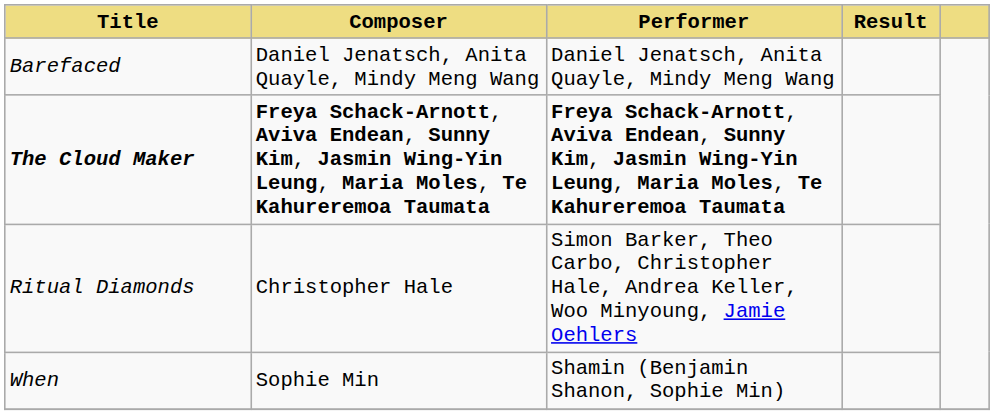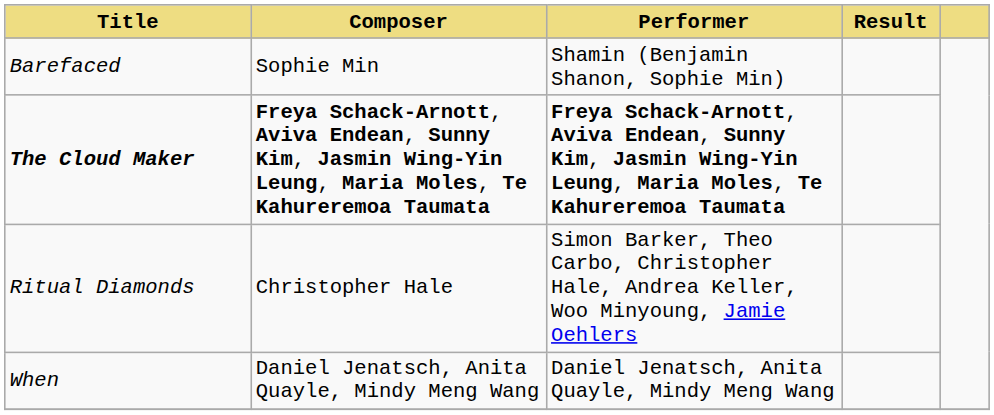 <table class="wikitable" width=100%>
 <tr>
 <th style="width:25%;background:#EEDD82;">Title</th>
 <th style="width:30%;background:#EEDD82;">Composer</th>
 <th style="width:30%;background:#EEDD82;">Performer</th>
 <th style="width:10%;background:#EEDD82;">Result</th>
 <th style="width:5%;background:#EEDD82;"></th>
 </tr>
 <tr>
 <td><em>Barefaced</em></td>
-<td>Daniel Jenatsch, Anita Quayle, Mindy Meng Wang</td>
-<td>Daniel Jenatsch, Anita Quayle, Mindy Meng Wang</td>
+<td>Sophie Min</td>
+<td>Shamin (Benjamin Shanon, Sophie Min)</td>
 <td></td>
 <td rowspan="4"></td>
 </tr>
 <tr>
 <td><strong><em>The Cloud Maker</em></strong></td>
 <td><strong>Freya Schack-Arnott</strong>, <strong>Aviva Endean</strong>, <strong>Sunny Kim</strong>, <strong>Jasmin Wing-Yin Leung</strong>, <strong>Maria Moles</strong>, <strong>Te Kahureremoa Taumata</strong></td>
 <td><strong>Freya Schack-Arnott</strong>, <strong>Aviva Endean</strong>, <strong>Sunny Kim</strong>, <strong>Jasmin Wing-Yin Leung</strong>, <strong>Maria Moles</strong>, <strong>Te Kahureremoa Taumata</strong></td>
 <td></td>
 </tr>
 <tr>
 <td><em>Ritual Diamonds</em></td>
 <td>Christopher Hale</td>
 <td>Simon Barker, Theo Carbo, Christopher Hale, Andrea Keller, Woo Minyoung, <a href='#'>Jamie Oehlers</a></td>
 <td></td>
 </tr>
 <tr>
 <td><em>When</em></td>
-<td>Sophie Min</td>
-<td>Shamin (Benjamin Shanon, Sophie Min)</td>
+<td>Daniel Jenatsch, Anita Quayle, Mindy Meng Wang</td>
+<td>Daniel Jenatsch, Anita Quayle, Mindy Meng Wang</td>
 <td></td>
 </tr>
 <tr>
 </tr>
 </table>
